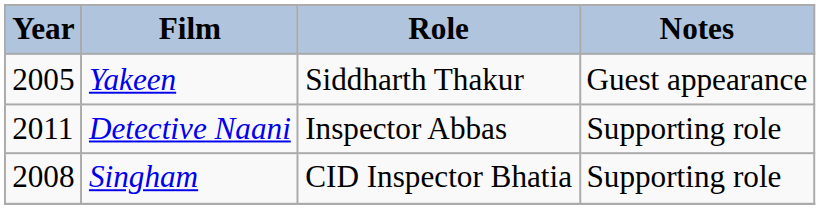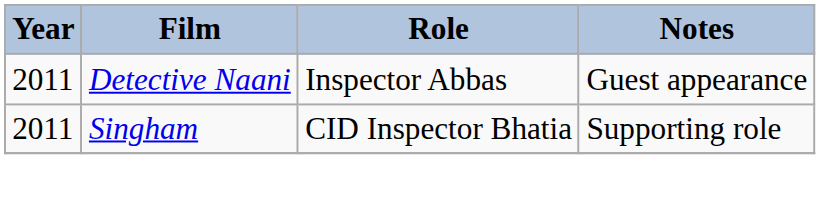 <table class="wikitable sortable">
 <tr>
 <th style="background:#B0C4DE;">Year</th>
 <th style="background:#B0C4DE;">Film</th>
 <th style="background:#B0C4DE;">Role</th>
 <th style="background:#B0C4DE;">Notes</th>
 </tr>
 <tr>
-<td>2005</td>
-<td><em><a href='#'>Yakeen</a></em></td>
-<td>Siddharth Thakur</td>
+<td>2011</td>
+<td><em><a href='#'>Detective Naani</a></em></td>
+<td>Inspector Abbas</td>
 <td>Guest appearance</td>
 </tr>
 <tr>
 <td>2011</td>
-<td><em><a href='#'>Detective Naani</a></em></td>
-<td>Inspector Abbas</td>
-<td>Supporting role</td>
-</tr>
-<tr>
-<td>2008</td>
 <td><em><a href='#'>Singham</a></em></td>
 <td>CID Inspector Bhatia</td>
 <td>Supporting role</td>
 </tr>
 <tr>
 </tr>
 </table>
